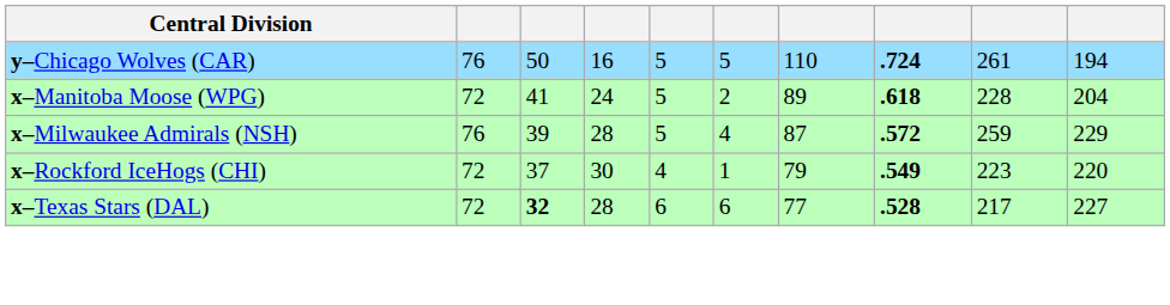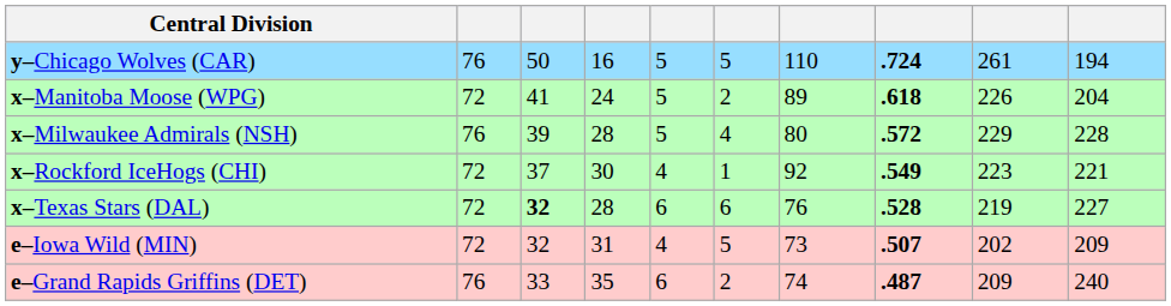 <table class="wikitable" style="width:50em">
 <tr bgcolor="#DDDDFF">
 <th width="35%">Central Division</th>
 <th width="5%"></th>
 <th width="5%"></th>
 <th width="5%"></th>
 <th width="5%"></th>
 <th width="5%"></th>
 <th width="7.5%"></th>
 <th width="7.5%"></th>
 <th width="7.5%"></th>
 <th width="7.5%"></th>
 </tr>
 <tr bgcolor=#97DEFF>
 <td><strong>y–</strong><a href='#'>Chicago Wolves</a> (<a href='#'>CAR</a>)</td>
 <td>76</td>
 <td>50</td>
 <td>16</td>
 <td>5</td>
 <td>5</td>
 <td>110</td>
 <td><strong>.724</strong></td>
 <td>261</td>
 <td>194</td>
 </tr>
 <tr bgcolor=#bbffbb>
 <td><strong>x–</strong><a href='#'>Manitoba Moose</a> (<a href='#'>WPG</a>)</td>
 <td>72</td>
 <td>41</td>
 <td>24</td>
 <td>5</td>
 <td>2</td>
 <td>89</td>
 <td><strong>.618</strong></td>
-<td>228</td>
+<td>226</td>
 <td>204</td>
 </tr>
 <tr bgcolor=#bbffbb>
 <td><strong>x–</strong><a href='#'>Milwaukee Admirals</a> (<a href='#'>NSH</a>)</td>
 <td>76</td>
 <td>39</td>
 <td>28</td>
 <td>5</td>
 <td>4</td>
-<td>87</td>
+<td>80</td>
 <td><strong>.572</strong></td>
-<td>259</td>
 <td>229</td>
+<td>228</td>
 </tr>
 <tr bgcolor=#bbffbb>
 <td><strong>x–</strong><a href='#'>Rockford IceHogs</a> (<a href='#'>CHI</a>)</td>
 <td>72</td>
 <td>37</td>
 <td>30</td>
 <td>4</td>
 <td>1</td>
-<td>79</td>
+<td>92</td>
 <td><strong>.549</strong></td>
 <td>223</td>
-<td>220</td>
+<td>221</td>
 </tr>
 <tr bgcolor=#bbffbb>
 <td><strong>x–</strong><a href='#'>Texas Stars</a> (<a href='#'>DAL</a>)</td>
 <td>72</td>
 <td><strong>32</strong></td>
 <td>28</td>
 <td>6</td>
 <td>6</td>
-<td>77</td>
+<td>76</td>
 <td><strong>.528</strong></td>
-<td>217</td>
+<td>219</td>
 <td>227</td>
 </tr>
+<tr bgcolor=#ffcccc>
+<td><strong>e–</strong><a href='#'>Iowa Wild</a> (<a href='#'>MIN</a>)</td>
+<td>72</td>
+<td>32</td>
+<td>31</td>
+<td>4</td>
+<td>5</td>
+<td>73</td>
+<td><strong>.507</strong></td>
+<td>202</td>
+<td>209</td>
+</tr>
+<tr bgcolor=#ffcccc>
+<td><strong>e–</strong><a href='#'>Grand Rapids Griffins</a> (<a href='#'>DET</a>)</td>
+<td>76</td>
+<td>33</td>
+<td>35</td>
+<td>6</td>
+<td>2</td>
+<td>74</td>
+<td><strong>.487</strong></td>
+<td>209</td>
+<td>240</td>
+</tr>
 </table>
